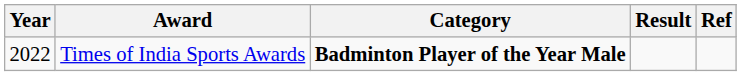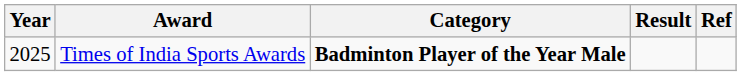 <table class="wikitable" style="text-align:center;">
 <tr>
 <th>Year</th>
 <th>Award</th>
 <th>Category</th>
 <th>Result</th>
 <th>Ref</th>
 </tr>
 <tr>
-<td>2022</td>
+<td>2025</td>
 <td><a href='#'>Times of India Sports Awards</a></td>
 <td><strong>Badminton Player of the Year Male</strong></td>
 <td></td>
 <td></td>
 </tr>
 </table>
